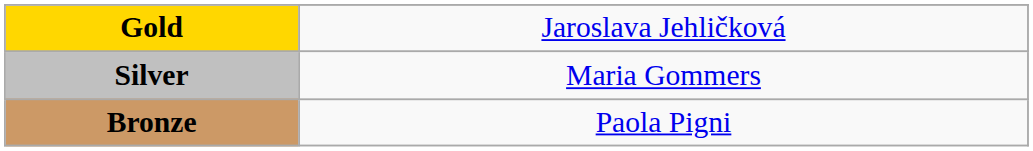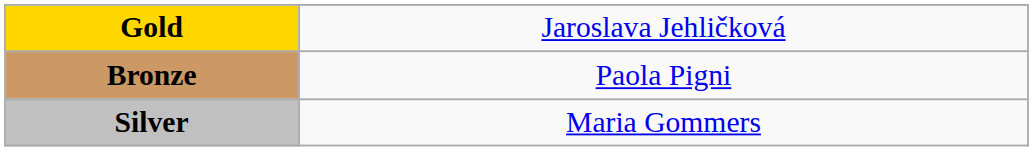 <table class="wikitable" style="text-align:center; " width="35%">
 <tr>
 <td bgcolor="gold"><strong>Gold</strong></td>
 <td><a href='#'>Jaroslava Jehličková</a><br>  <small><em></em></small></td>
 </tr>
 <tr>
+<td bgcolor="CC9966"><strong>Bronze</strong></td>
+<td><a href='#'>Paola Pigni</a><br>  <small><em></em></small></td>
+</tr>
+<tr>
 <td bgcolor="silver"><strong>Silver</strong></td>
 <td><a href='#'>Maria Gommers</a><br>  <small><em></em></small></td>
 </tr>
-<tr>
-<td bgcolor="CC9966"><strong>Bronze</strong></td>
-<td><a href='#'>Paola Pigni</a><br>  <small><em></em></small></td>
-</tr>
 </table>
